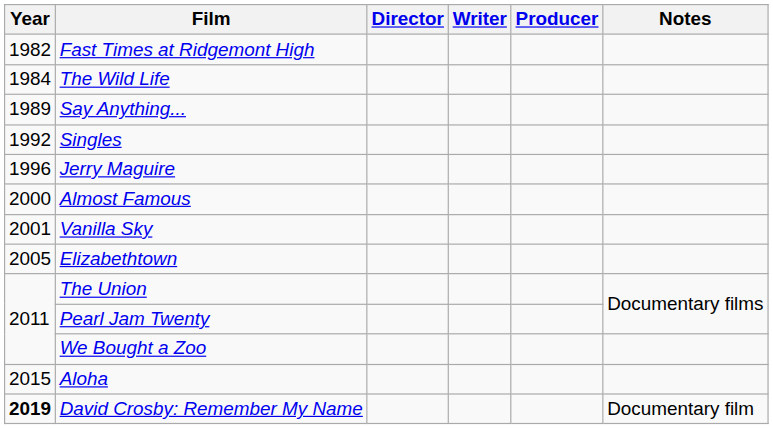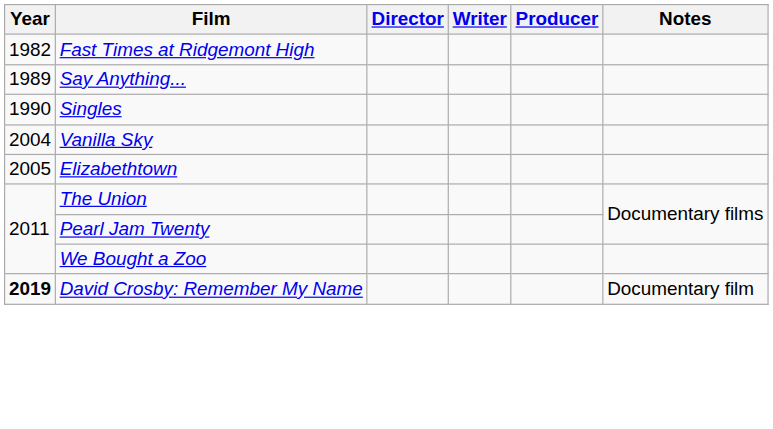 <table class="wikitable">
 <tr>
 <th>Year</th>
 <th>Film</th>
 <th><a href='#'>Director</a></th>
 <th><a href='#'>Writer</a></th>
 <th><a href='#'>Producer</a></th>
 <th>Notes</th>
 </tr>
 <tr>
 <td>1982</td>
 <td><em><a href='#'>Fast Times at Ridgemont High</a></em></td>
 <td></td>
 <td></td>
 <td></td>
 <td></td>
 </tr>
 <tr>
-<td>1984</td>
-<td><em><a href='#'>The Wild Life</a></em></td>
-<td></td>
-<td></td>
-<td></td>
-<td></td>
-</tr>
-<tr>
 <td>1989</td>
 <td><em><a href='#'>Say Anything...</a></em></td>
 <td></td>
 <td></td>
 <td></td>
 <td></td>
 </tr>
 <tr>
-<td>1992</td>
+<td>1990</td>
 <td><em><a href='#'>Singles</a></em></td>
 <td></td>
 <td></td>
 <td></td>
 <td></td>
 </tr>
 <tr>
-<td>1996</td>
-<td><em><a href='#'>Jerry Maguire</a></em></td>
-<td></td>
-<td></td>
-<td></td>
-<td></td>
-</tr>
-<tr>
-<td>2000</td>
-<td><em><a href='#'>Almost Famous</a></em></td>
-<td></td>
-<td></td>
-<td></td>
-<td></td>
-</tr>
-<tr>
-<td>2001</td>
+<td>2004</td>
 <td><em><a href='#'>Vanilla Sky</a></em></td>
 <td></td>
 <td></td>
 <td></td>
 <td></td>
 </tr>
 <tr>
 <td>2005</td>
 <td><em><a href='#'>Elizabethtown</a></em></td>
 <td></td>
 <td></td>
 <td></td>
 <td></td>
 </tr>
 <tr>
 <td rowspan="3">2011</td>
 <td><em><a href='#'>The Union</a></em></td>
 <td></td>
 <td></td>
 <td></td>
 <td rowspan="2">Documentary films</td>
 </tr>
 <tr>
 <td><em><a href='#'>Pearl Jam Twenty</a></em></td>
 <td></td>
 <td></td>
 <td></td>
 </tr>
 <tr>
 <td><em><a href='#'>We Bought a Zoo</a></em></td>
 <td></td>
 <td></td>
 <td></td>
 <td></td>
 </tr>
 <tr>
-<td>2015</td>
-<td><em><a href='#'>Aloha</a></em></td>
-<td></td>
-<td></td>
-<td></td>
-<td></td>
-</tr>
-<tr>
 <td><strong>2019</strong></td>
 <td><em><a href='#'>David Crosby: Remember My Name</a></em></td>
 <td></td>
 <td></td>
 <td></td>
 <td>Documentary film</td>
 </tr>
 </table>
